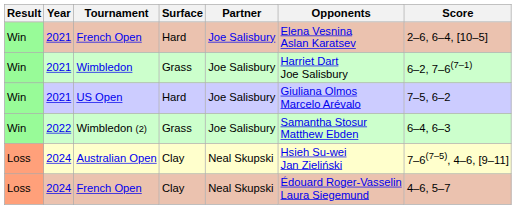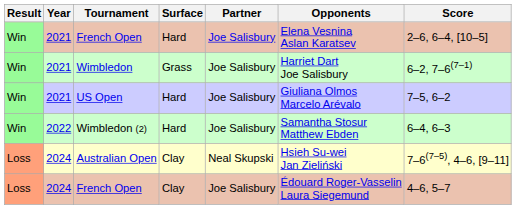 <table class="sortable wikitable">
 <tr>
 <th>Result</th>
 <th>Year</th>
 <th>Tournament</th>
 <th>Surface</th>
 <th>Partner</th>
 <th>Opponents</th>
 <th class="unsortable">Score</th>
 </tr>
 <tr bgcolor=ebc2af>
 <td bgcolor=98fb98>Win</td>
 <td><a href='#'>2021</a></td>
 <td><a href='#'>French Open</a></td>
 <td>Hard</td>
 <td> <a href='#'>Joe Salisbury</a></td>
 <td> <a href='#'>Elena Vesnina</a><br> <a href='#'>Aslan Karatsev</a></td>
 <td>2–6, 6–4, [10–5]</td>
 </tr>
 <tr bgcolor=ccffcc>
 <td bgcolor=98fb98>Win</td>
 <td><a href='#'>2021</a></td>
 <td><a href='#'>Wimbledon</a></td>
 <td>Grass</td>
 <td> Joe Salisbury</td>
 <td> <a href='#'>Harriet Dart</a><br> Joe Salisbury</td>
 <td>6–2, 7–6<sup>(7–1)</sup></td>
 </tr>
 <tr bgcolor=ccccff>
 <td bgcolor=98FB98>Win</td>
 <td><a href='#'>2021</a></td>
 <td><a href='#'>US Open</a></td>
 <td>Hard</td>
 <td> Joe Salisbury</td>
 <td> <a href='#'>Giuliana Olmos</a><br> <a href='#'>Marcelo Arévalo</a></td>
 <td>7–5, 6–2</td>
 </tr>
 <tr bgcolor=ccffcc>
 <td bgcolor=98fb98>Win</td>
 <td><a href='#'>2022</a></td>
 <td>Wimbledon <small>(2)</small></td>
-<td>Grass</td>
+<td>Hard</td>
 <td> Joe Salisbury</td>
 <td> <a href='#'>Samantha Stosur</a><br> <a href='#'>Matthew Ebden</a></td>
 <td>6–4, 6–3</td>
 </tr>
 <tr bgcolor=ffffcc>
 <td bgcolor=ffa07a>Loss</td>
 <td><a href='#'>2024</a></td>
 <td><a href='#'>Australian Open</a></td>
 <td>Clay</td>
 <td> Neal Skupski</td>
 <td> <a href='#'>Hsieh Su-wei</a><br> <a href='#'>Jan Zieliński</a></td>
 <td>7–6<sup>(7–5)</sup>, 4–6, [9–11]</td>
 </tr>
 <tr bgcolor=ebc2af>
 <td bgcolor=ffa07a>Loss</td>
 <td><a href='#'>2024</a></td>
 <td><a href='#'>French Open</a></td>
 <td>Clay</td>
-<td> Neal Skupski</td>
+<td> Joe Salisbury</td>
 <td> <a href='#'>Édouard Roger-Vasselin</a> <br>  <a href='#'>Laura Siegemund</a></td>
 <td>4–6, 5–7</td>
 </tr>
 </table>
